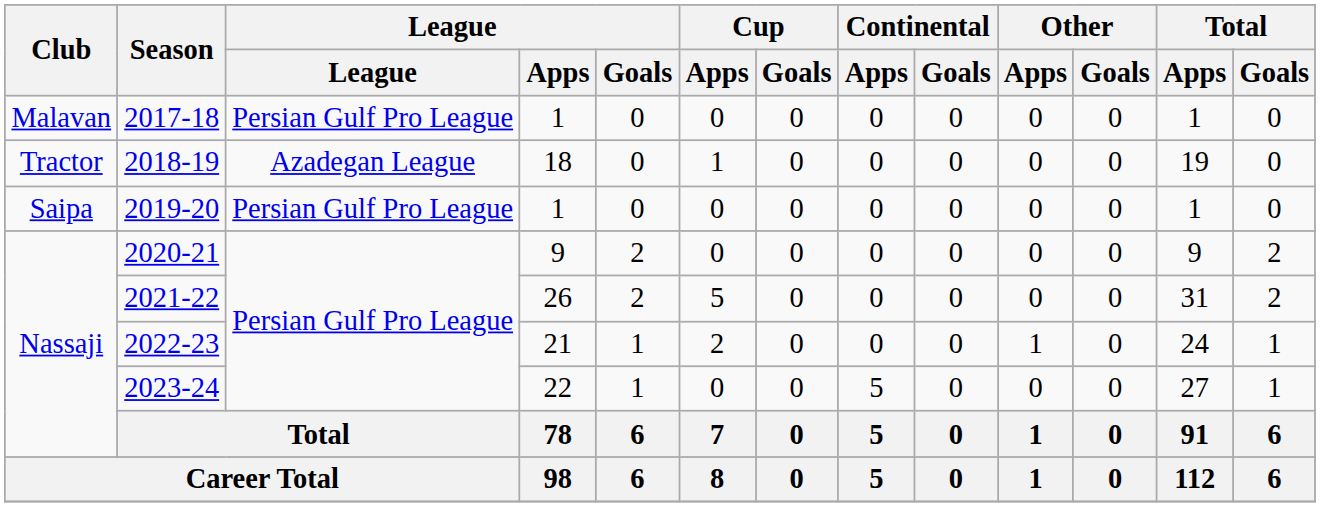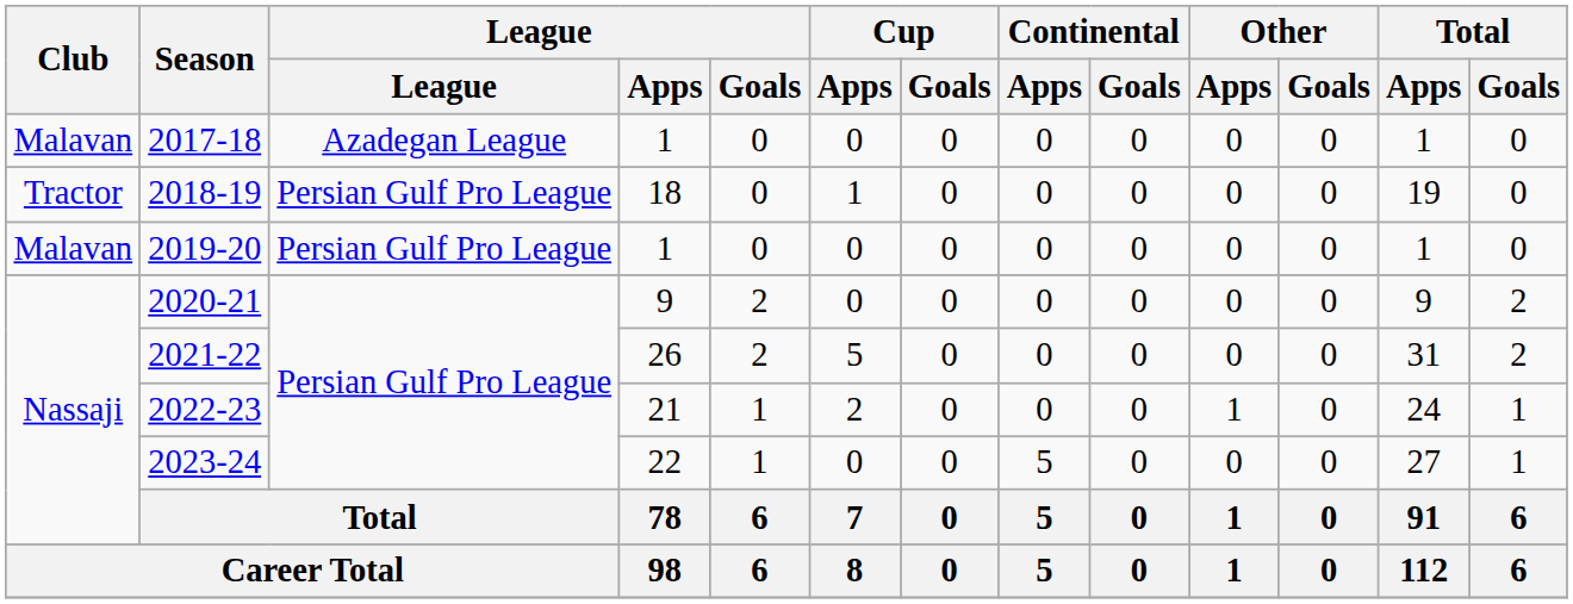 <table class="wikitable"style="text-align:center;">
 <tr>
 <th rowspan=2>Club</th>
 <th rowspan=2>Season</th>
 <th colspan=3>League</th>
 <th colspan=2>Cup</th>
 <th colspan=2>Continental</th>
 <th colspan=2>Other</th>
 <th colspan=2>Total</th>
 </tr>
 <tr>
 <th>League</th>
 <th>Apps</th>
 <th>Goals</th>
 <th>Apps</th>
 <th>Goals</th>
 <th>Apps</th>
 <th>Goals</th>
 <th>Apps</th>
 <th>Goals</th>
 <th>Apps</th>
 <th>Goals</th>
 </tr>
 <tr>
 <td><a href='#'>Malavan</a></td>
 <td><a href='#'>2017-18</a></td>
-<td><a href='#'>Persian Gulf Pro League</a></td>
+<td><a href='#'>Azadegan League</a></td>
 <td>1</td>
 <td>0</td>
 <td>0</td>
 <td>0</td>
 <td>0</td>
 <td>0</td>
 <td>0</td>
 <td>0</td>
 <td>1</td>
 <td>0</td>
 </tr>
 <tr>
 <td><a href='#'>Tractor</a></td>
 <td><a href='#'>2018-19</a></td>
-<td><a href='#'>Azadegan League</a></td>
+<td><a href='#'>Persian Gulf Pro League</a></td>
 <td>18</td>
 <td>0</td>
 <td>1</td>
 <td>0</td>
 <td>0</td>
 <td>0</td>
 <td>0</td>
 <td>0</td>
 <td>19</td>
 <td>0</td>
 </tr>
 <tr>
-<td><a href='#'>Saipa</a></td>
+<td><a href='#'>Malavan</a></td>
 <td><a href='#'>2019-20</a></td>
 <td><a href='#'>Persian Gulf Pro League</a></td>
 <td>1</td>
 <td>0</td>
 <td>0</td>
 <td>0</td>
 <td>0</td>
 <td>0</td>
 <td>0</td>
 <td>0</td>
 <td>1</td>
 <td>0</td>
 </tr>
 <tr>
 <td rowspan="5"><a href='#'>Nassaji</a></td>
 <td><a href='#'>2020-21</a></td>
 <td rowspan="4"><a href='#'>Persian Gulf Pro League</a></td>
 <td>9</td>
 <td>2</td>
 <td>0</td>
 <td>0</td>
 <td>0</td>
 <td>0</td>
 <td>0</td>
 <td>0</td>
 <td>9</td>
 <td>2</td>
 </tr>
 <tr>
 <td><a href='#'>2021-22</a></td>
 <td>26</td>
 <td>2</td>
 <td>5</td>
 <td>0</td>
 <td>0</td>
 <td>0</td>
 <td>0</td>
 <td>0</td>
 <td>31</td>
 <td>2</td>
 </tr>
 <tr>
 <td><a href='#'>2022-23</a></td>
 <td>21</td>
 <td>1</td>
 <td>2</td>
 <td>0</td>
 <td>0</td>
 <td>0</td>
 <td>1</td>
 <td>0</td>
 <td>24</td>
 <td>1</td>
 </tr>
 <tr>
 <td><a href='#'>2023-24</a></td>
 <td>22</td>
 <td>1</td>
 <td>0</td>
 <td>0</td>
 <td>5</td>
 <td>0</td>
 <td>0</td>
 <td>0</td>
 <td>27</td>
 <td>1</td>
 </tr>
 <tr>
 <th colspan=2>Total</th>
 <th>78</th>
 <th>6</th>
 <th>7</th>
 <th>0</th>
 <th>5</th>
 <th>0</th>
 <th>1</th>
 <th>0</th>
 <th>91</th>
 <th>6</th>
 </tr>
 <tr>
 <th colspan=3>Career Total</th>
 <th>98</th>
 <th>6</th>
 <th>8</th>
 <th>0</th>
 <th>5</th>
 <th>0</th>
 <th>1</th>
 <th>0</th>
 <th>112</th>
 <th>6</th>
 </tr>
 <tr>
 </tr>
 </table>
